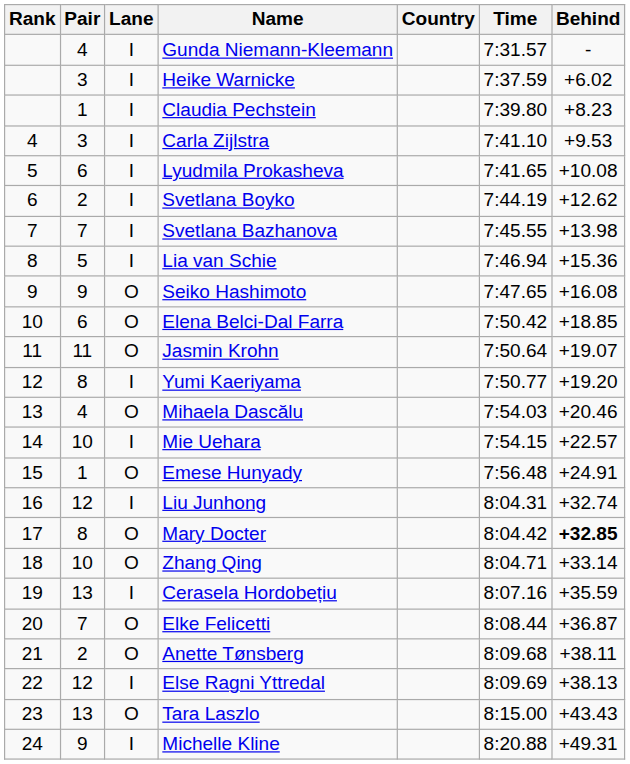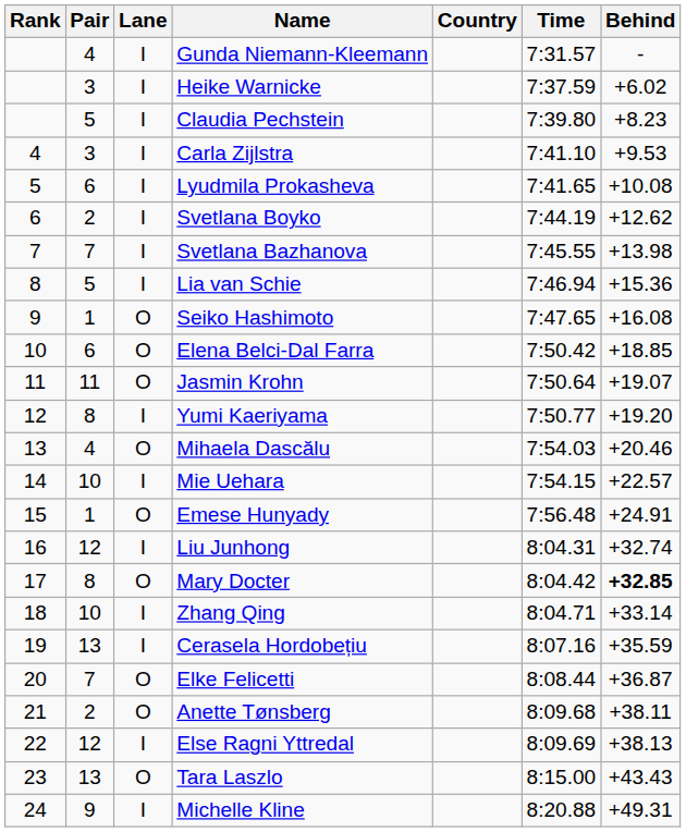 <table class="wikitable sortable" style="text-align:center">
 <tr>
 <th>Rank</th>
 <th>Pair</th>
 <th>Lane</th>
 <th>Name</th>
 <th>Country</th>
 <th>Time</th>
 <th>Behind</th>
 </tr>
 <tr>
 <td></td>
 <td>4</td>
 <td>I</td>
 <td align=left><a href='#'>Gunda Niemann-Kleemann</a></td>
 <td align=left></td>
 <td>7:31.57</td>
 <td>-</td>
 </tr>
 <tr>
 <td></td>
 <td>3</td>
 <td>I</td>
 <td align=left><a href='#'>Heike Warnicke</a></td>
 <td align=left></td>
 <td>7:37.59</td>
 <td>+6.02</td>
 </tr>
 <tr>
 <td></td>
-<td>1</td>
+<td>5</td>
 <td>I</td>
 <td align=left><a href='#'>Claudia Pechstein</a></td>
 <td align=left></td>
 <td>7:39.80</td>
 <td>+8.23</td>
 </tr>
 <tr>
 <td>4</td>
 <td>3</td>
 <td>I</td>
 <td align=left><a href='#'>Carla Zijlstra</a></td>
 <td align=left></td>
 <td>7:41.10</td>
 <td>+9.53</td>
 </tr>
 <tr>
 <td>5</td>
 <td>6</td>
 <td>I</td>
 <td align=left><a href='#'>Lyudmila Prokasheva</a></td>
 <td align=left></td>
 <td>7:41.65</td>
 <td>+10.08</td>
 </tr>
 <tr>
 <td>6</td>
 <td>2</td>
 <td>I</td>
 <td align=left><a href='#'>Svetlana Boyko</a></td>
 <td align=left></td>
 <td>7:44.19</td>
 <td>+12.62</td>
 </tr>
 <tr>
 <td>7</td>
 <td>7</td>
 <td>I</td>
 <td align=left><a href='#'>Svetlana Bazhanova</a></td>
 <td align=left></td>
 <td>7:45.55</td>
 <td>+13.98</td>
 </tr>
 <tr>
 <td>8</td>
 <td>5</td>
 <td>I</td>
 <td align=left><a href='#'>Lia van Schie</a></td>
 <td align=left></td>
 <td>7:46.94</td>
 <td>+15.36</td>
 </tr>
 <tr>
 <td>9</td>
-<td>9</td>
+<td>1</td>
 <td>O</td>
 <td align=left><a href='#'>Seiko Hashimoto</a></td>
 <td align=left></td>
 <td>7:47.65</td>
 <td>+16.08</td>
 </tr>
 <tr>
 <td>10</td>
 <td>6</td>
 <td>O</td>
 <td align=left><a href='#'>Elena Belci-Dal Farra</a></td>
 <td align=left></td>
 <td>7:50.42</td>
 <td>+18.85</td>
 </tr>
 <tr>
 <td>11</td>
 <td>11</td>
 <td>O</td>
 <td align=left><a href='#'>Jasmin Krohn</a></td>
 <td align=left></td>
 <td>7:50.64</td>
 <td>+19.07</td>
 </tr>
 <tr>
 <td>12</td>
 <td>8</td>
 <td>I</td>
 <td align=left><a href='#'>Yumi Kaeriyama</a></td>
 <td align=left></td>
 <td>7:50.77</td>
 <td>+19.20</td>
 </tr>
 <tr>
 <td>13</td>
 <td>4</td>
 <td>O</td>
 <td align=left><a href='#'>Mihaela Dascălu</a></td>
 <td align=left></td>
 <td>7:54.03</td>
 <td>+20.46</td>
 </tr>
 <tr>
 <td>14</td>
 <td>10</td>
 <td>I</td>
 <td align=left><a href='#'>Mie Uehara</a></td>
 <td align=left></td>
 <td>7:54.15</td>
 <td>+22.57</td>
 </tr>
 <tr>
 <td>15</td>
 <td>1</td>
 <td>O</td>
 <td align=left><a href='#'>Emese Hunyady</a></td>
 <td align=left></td>
 <td>7:56.48</td>
 <td>+24.91</td>
 </tr>
 <tr>
 <td>16</td>
 <td>12</td>
 <td>I</td>
 <td align=left><a href='#'>Liu Junhong</a></td>
 <td align=left></td>
 <td>8:04.31</td>
 <td>+32.74</td>
 </tr>
 <tr>
 <td>17</td>
 <td>8</td>
 <td>O</td>
 <td align=left><a href='#'>Mary Docter</a></td>
 <td align=left></td>
 <td>8:04.42</td>
 <td><strong>+32.85</strong></td>
 </tr>
 <tr>
 <td>18</td>
 <td>10</td>
-<td>O</td>
+<td>I</td>
 <td align=left><a href='#'>Zhang Qing</a></td>
 <td align=left></td>
 <td>8:04.71</td>
 <td>+33.14</td>
 </tr>
 <tr>
 <td>19</td>
 <td>13</td>
 <td>I</td>
 <td align=left><a href='#'>Cerasela Hordobețiu</a></td>
 <td align=left></td>
 <td>8:07.16</td>
 <td>+35.59</td>
 </tr>
 <tr>
 <td>20</td>
 <td>7</td>
 <td>O</td>
 <td align=left><a href='#'>Elke Felicetti</a></td>
 <td align=left></td>
 <td>8:08.44</td>
 <td>+36.87</td>
 </tr>
 <tr>
 <td>21</td>
 <td>2</td>
 <td>O</td>
 <td align=left><a href='#'>Anette Tønsberg</a></td>
 <td align=left></td>
 <td>8:09.68</td>
 <td>+38.11</td>
 </tr>
 <tr>
 <td>22</td>
 <td>12</td>
 <td>I</td>
 <td align=left><a href='#'>Else Ragni Yttredal</a></td>
 <td align=left></td>
 <td>8:09.69</td>
 <td>+38.13</td>
 </tr>
 <tr>
 <td>23</td>
 <td>13</td>
 <td>O</td>
 <td align=left><a href='#'>Tara Laszlo</a></td>
 <td align=left></td>
 <td>8:15.00</td>
 <td>+43.43</td>
 </tr>
 <tr>
 <td>24</td>
 <td>9</td>
 <td>I</td>
 <td align=left><a href='#'>Michelle Kline</a></td>
 <td align=left></td>
 <td>8:20.88</td>
 <td>+49.31</td>
 </tr>
 </table>
